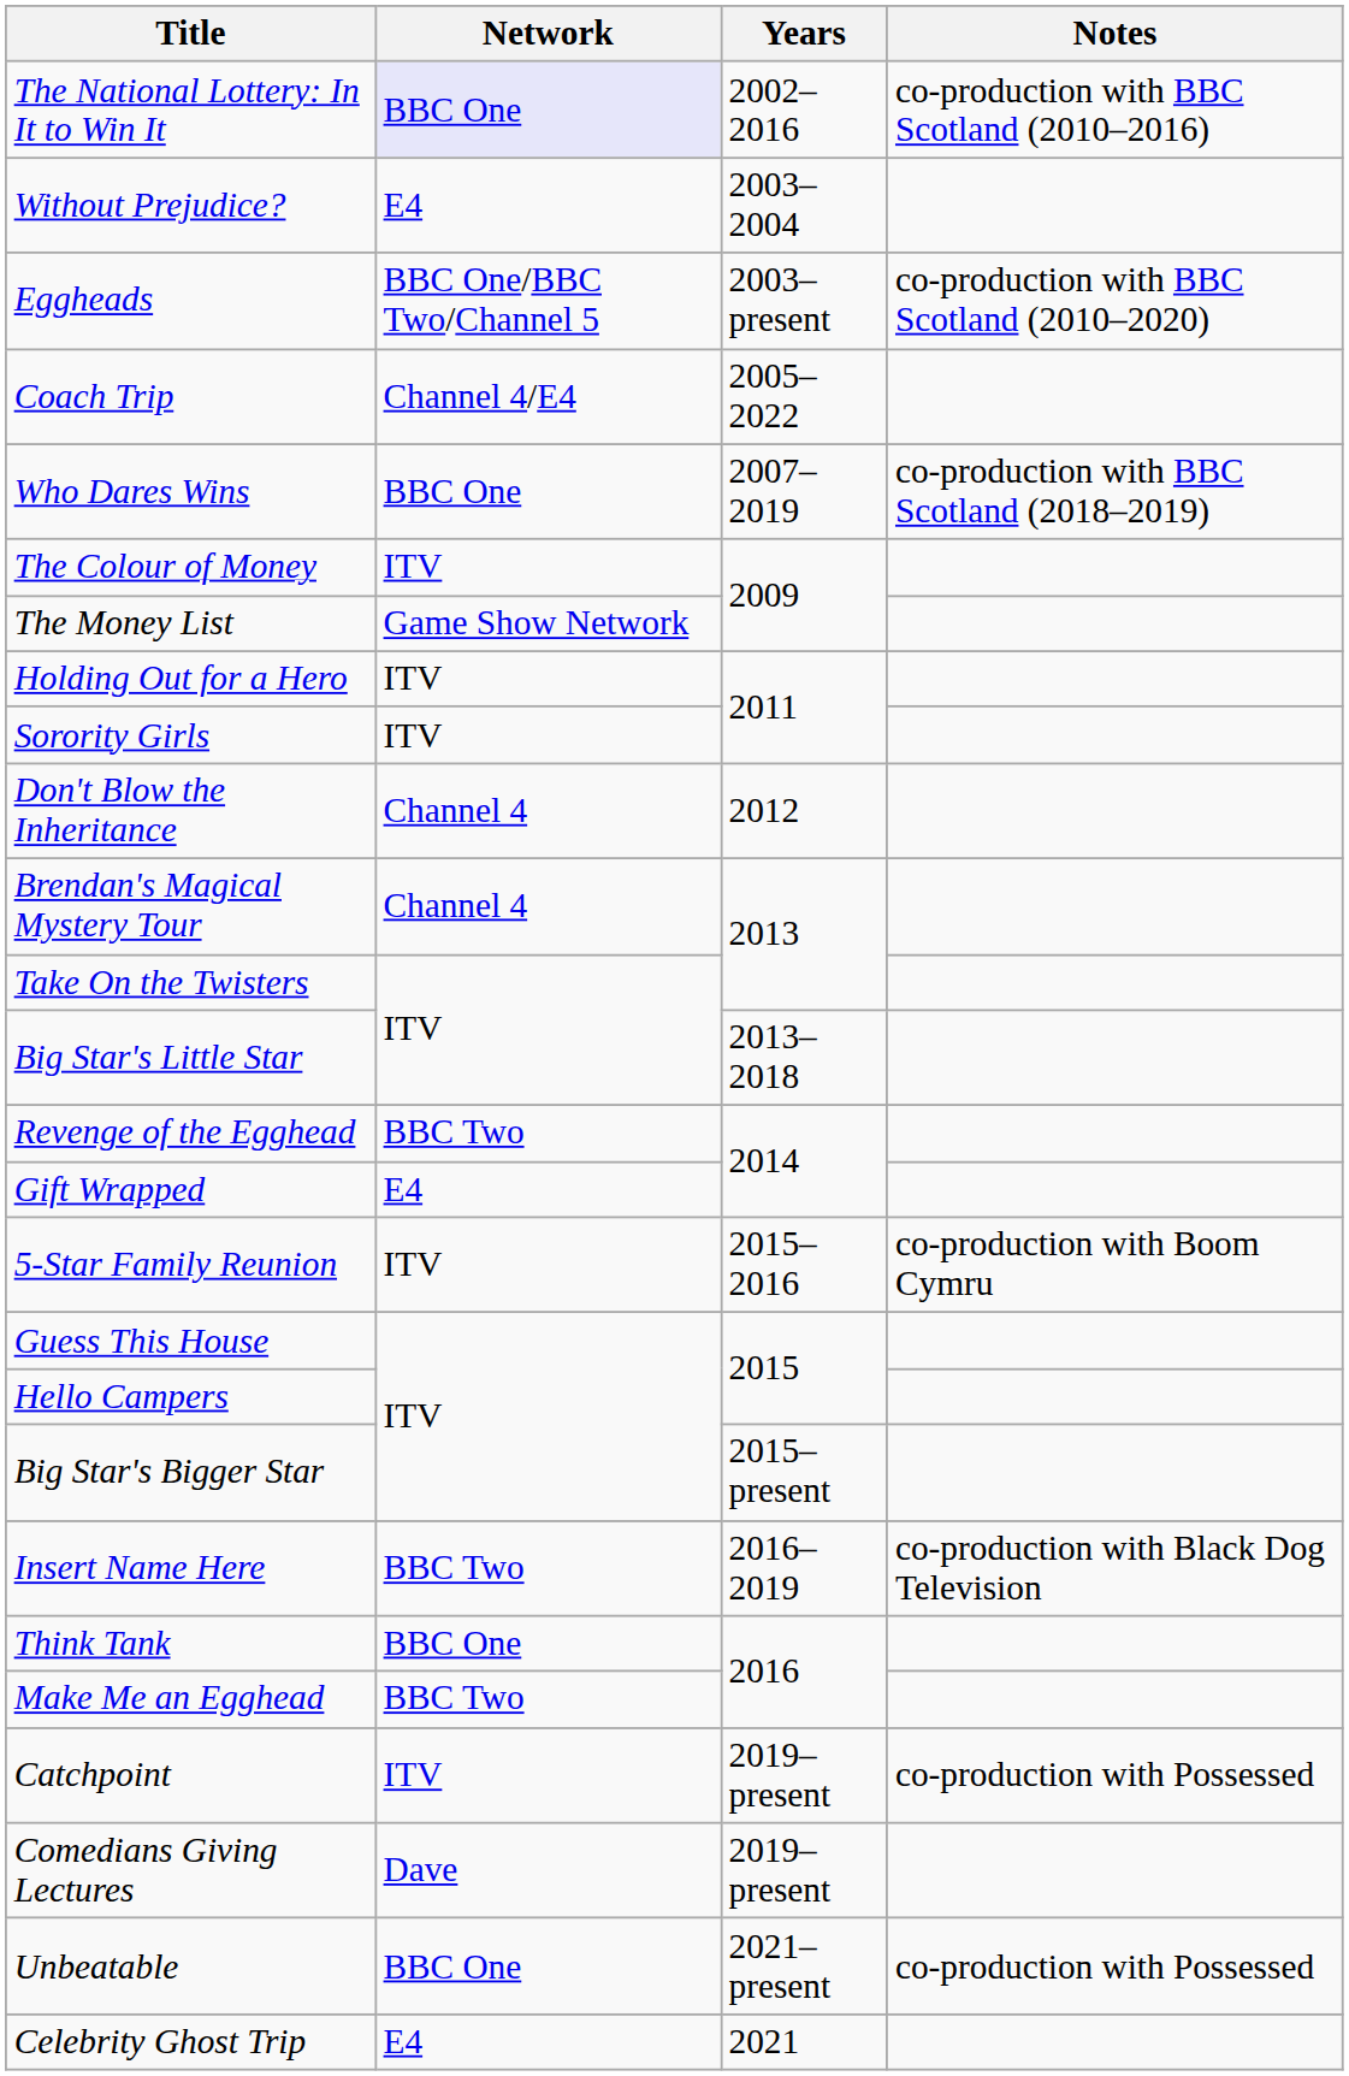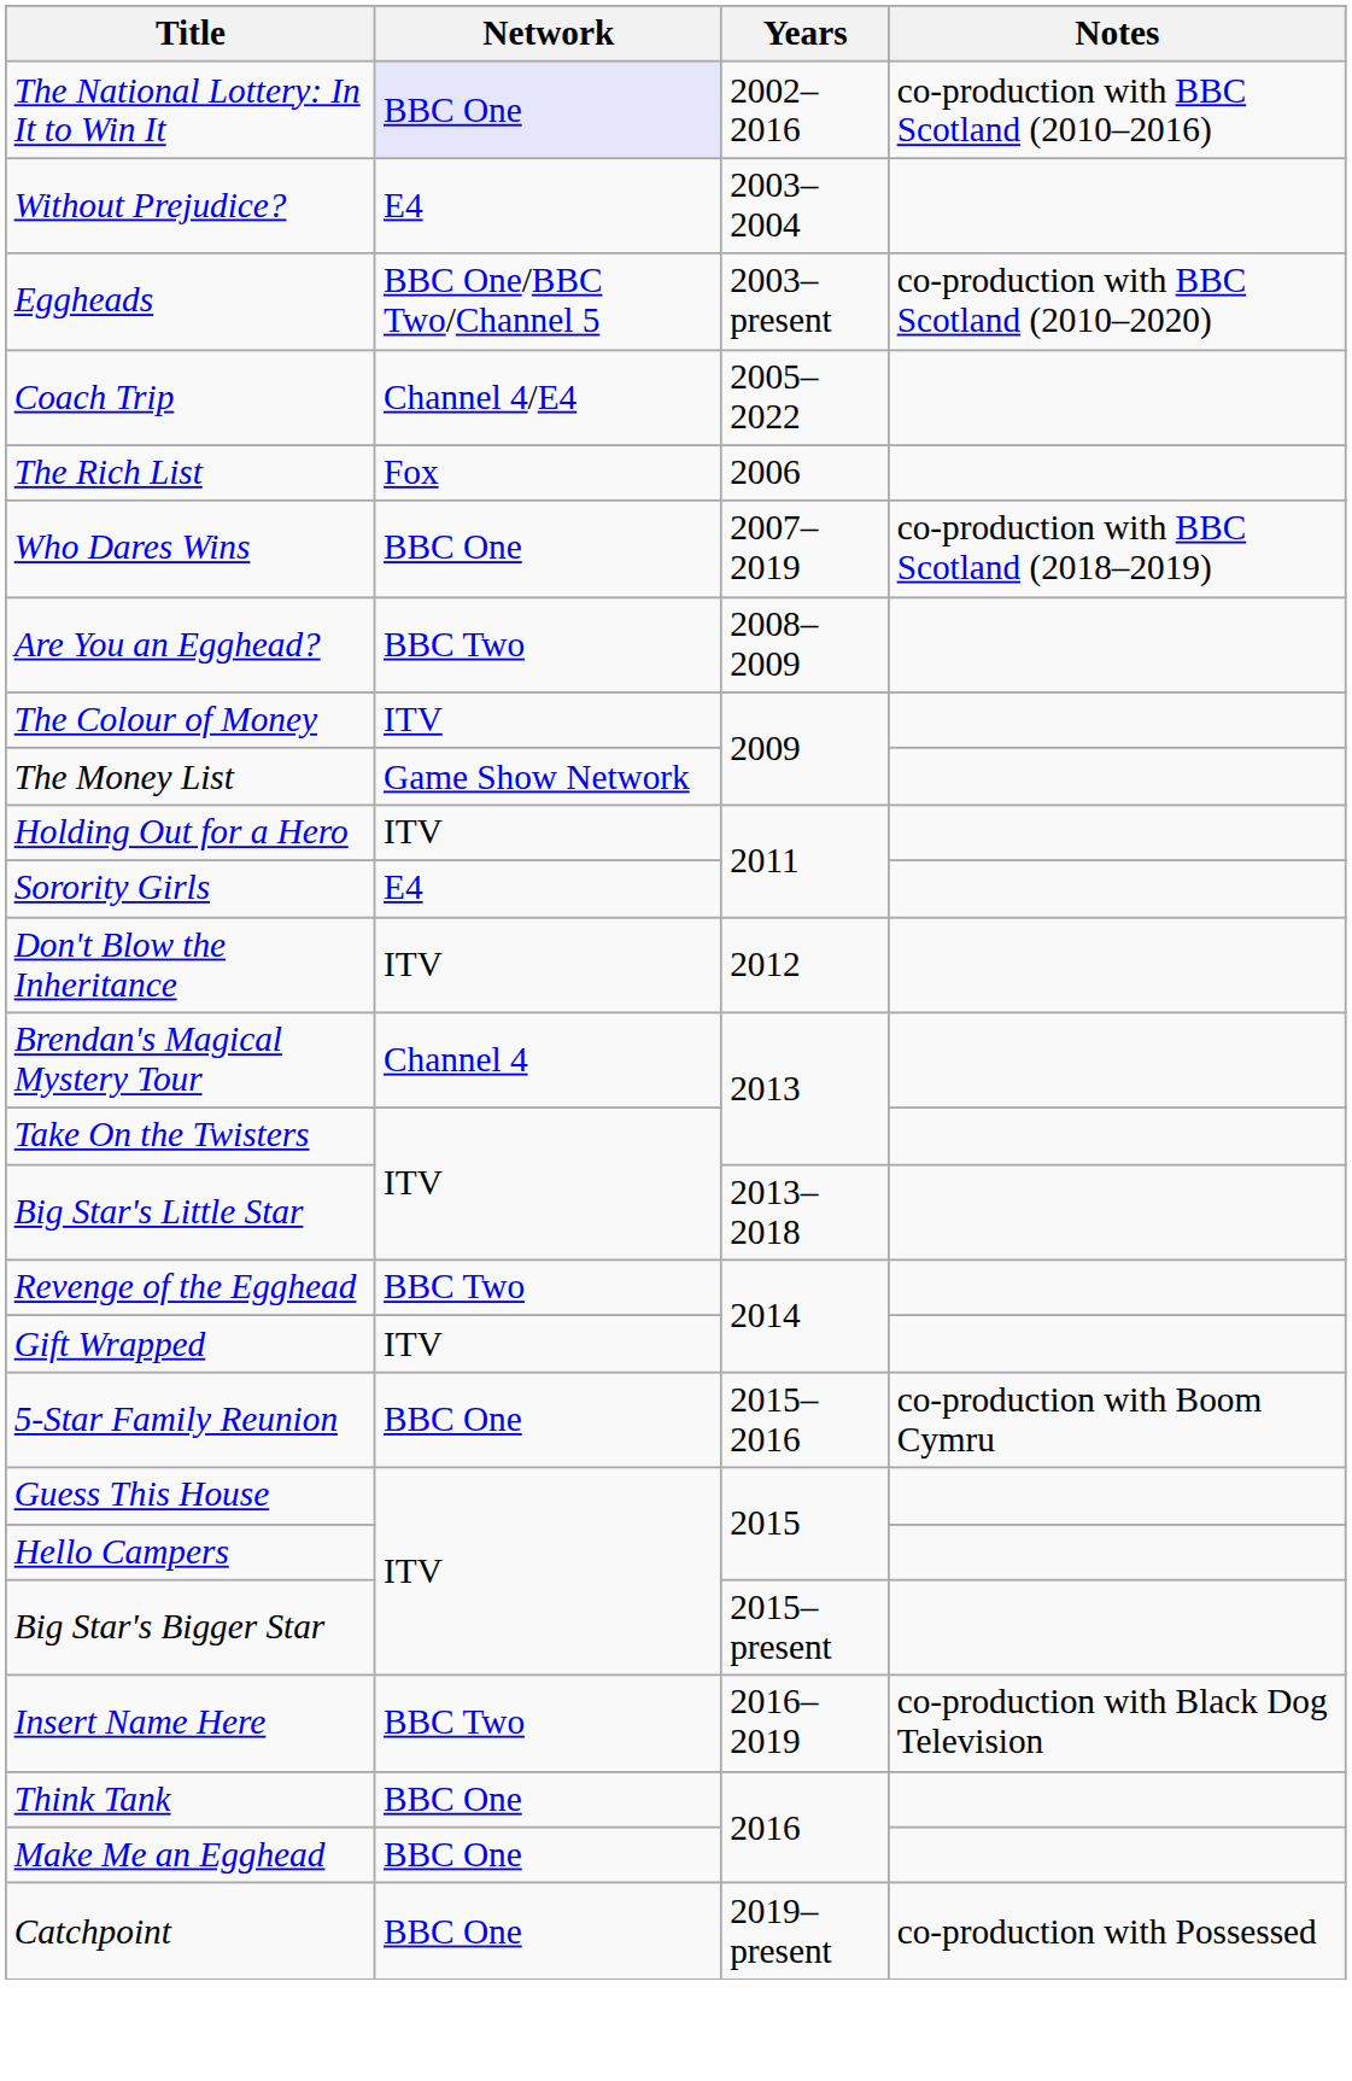 <table class="wikitable sortable sticky-header">
 <tr>
 <th>Title</th>
 <th>Network</th>
 <th>Years</th>
 <th>Notes</th>
 </tr>
 <tr>
 <td><em><a href='#'>The National Lottery: In It to Win It</a></em></td>
 <td style="background: lavender;"><a href='#'>BBC One</a></td>
 <td>2002–2016</td>
 <td>co-production with <a href='#'>BBC Scotland</a> (2010–2016)</td>
 </tr>
 <tr>
 <td><em><a href='#'>Without Prejudice?</a></em></td>
 <td><a href='#'>E4</a></td>
 <td>2003–2004</td>
 <td></td>
 </tr>
 <tr>
 <td><em><a href='#'>Eggheads</a></em></td>
 <td><a href='#'>BBC One</a>/<a href='#'>BBC Two</a>/<a href='#'>Channel 5</a></td>
 <td>2003–present</td>
 <td>co-production with <a href='#'>BBC Scotland</a> (2010–2020)</td>
 </tr>
 <tr>
 <td><em><a href='#'>Coach Trip</a></em></td>
 <td><a href='#'>Channel 4</a>/<a href='#'>E4</a></td>
 <td>2005–2022</td>
 <td></td>
 </tr>
 <tr>
+<td><em><a href='#'>The Rich List</a></em></td>
+<td><a href='#'>Fox</a></td>
+<td>2006</td>
+<td></td>
+</tr>
+<tr>
 <td><em><a href='#'>Who Dares Wins</a></em></td>
 <td><a href='#'>BBC One</a></td>
 <td>2007–2019</td>
 <td>co-production with <a href='#'>BBC Scotland</a> (2018–2019)</td>
+</tr>
+<tr>
+<td><em><a href='#'>Are You an Egghead?</a></em></td>
+<td><a href='#'>BBC Two</a></td>
+<td>2008–2009</td>
+<td></td>
 </tr>
 <tr>
 <td><em><a href='#'>The Colour of Money</a></em></td>
 <td><a href='#'>ITV</a></td>
 <td rowspan="2">2009</td>
 <td></td>
 </tr>
 <tr>
 <td><em>The Money List</em></td>
 <td><a href='#'>Game Show Network</a></td>
 <td></td>
 </tr>
 <tr>
 <td><em><a href='#'>Holding Out for a Hero</a></em></td>
 <td>ITV</td>
 <td rowspan="2">2011</td>
 <td></td>
 </tr>
 <tr>
 <td><em><a href='#'>Sorority Girls</a></em></td>
-<td>ITV</td>
+<td><a href='#'>E4</a></td>
 <td></td>
 </tr>
 <tr>
 <td><em><a href='#'>Don't Blow the Inheritance</a></em></td>
-<td><a href='#'>Channel 4</a></td>
+<td>ITV</td>
 <td>2012</td>
 <td></td>
 </tr>
 <tr>
 <td><em><a href='#'>Brendan's Magical Mystery Tour</a></em></td>
 <td><a href='#'>Channel 4</a></td>
 <td rowspan="2">2013</td>
 <td></td>
 </tr>
 <tr>
 <td><em><a href='#'>Take On the Twisters</a></em></td>
 <td rowspan="2">ITV</td>
 <td></td>
 </tr>
 <tr>
 <td><em><a href='#'>Big Star's Little Star</a></em></td>
 <td>2013–2018</td>
 <td></td>
 </tr>
 <tr>
 <td><em><a href='#'>Revenge of the Egghead</a></em></td>
 <td><a href='#'>BBC Two</a></td>
 <td rowspan="2">2014</td>
 <td></td>
 </tr>
 <tr>
 <td><em><a href='#'>Gift Wrapped</a></em></td>
-<td><a href='#'>E4</a></td>
+<td>ITV</td>
 <td></td>
 </tr>
 <tr>
 <td><em><a href='#'>5-Star Family Reunion</a></em></td>
-<td>ITV</td>
+<td><a href='#'>BBC One</a></td>
 <td>2015–2016</td>
 <td>co-production with Boom Cymru</td>
 </tr>
 <tr>
 <td><em><a href='#'>Guess This House</a></em></td>
 <td rowspan="3">ITV</td>
 <td rowspan="2">2015</td>
 <td></td>
 </tr>
 <tr>
 <td><em><a href='#'>Hello Campers</a></em></td>
 <td></td>
 </tr>
 <tr>
 <td><em>Big Star's Bigger Star</em></td>
 <td>2015–present</td>
 <td></td>
 </tr>
 <tr>
 <td><em><a href='#'>Insert Name Here</a></em></td>
 <td><a href='#'>BBC Two</a></td>
 <td>2016–2019</td>
 <td>co-production with Black Dog Television</td>
 </tr>
 <tr>
 <td><em><a href='#'>Think Tank</a></em></td>
 <td><a href='#'>BBC One</a></td>
 <td rowspan="2">2016</td>
 <td></td>
 </tr>
 <tr>
 <td><em><a href='#'>Make Me an Egghead</a></em></td>
-<td><a href='#'>BBC Two</a></td>
+<td><a href='#'>BBC One</a></td>
 <td></td>
 </tr>
 <tr>
 <td><em>Catchpoint</em></td>
-<td><a href='#'>ITV</a></td>
+<td><a href='#'>BBC One</a></td>
 <td>2019–present</td>
 <td>co-production with Possessed</td>
 </tr>
-<tr>
-<td><em>Comedians Giving Lectures</em></td>
-<td><a href='#'>Dave</a></td>
-<td>2019–present</td>
-<td></td>
-</tr>
-<tr>
-<td><em>Unbeatable</em></td>
-<td><a href='#'>BBC One</a></td>
-<td>2021–present</td>
-<td>co-production with Possessed</td>
-</tr>
-<tr>
-<td><em>Celebrity Ghost Trip</em></td>
-<td><a href='#'>E4</a></td>
-<td>2021</td>
-<td></td>
-</tr>
 </table>
